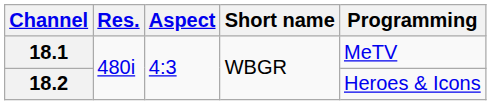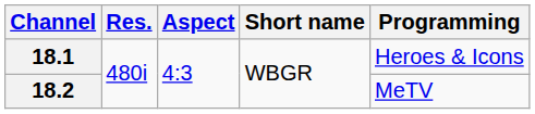 <table class="wikitable">
 <tr>
 <th scope = "col"><a href='#'>Channel</a></th>
 <th scope = "col"><a href='#'>Res.</a></th>
 <th scope = "col"><a href='#'>Aspect</a></th>
 <th scope = "col">Short name</th>
 <th scope = "col">Programming</th>
 </tr>
 <tr>
 <th scope = "row">18.1</th>
 <td rowspan=2><a href='#'>480i</a></td>
 <td rowspan=2><a href='#'>4:3</a></td>
 <td rowspan=2>WBGR</td>
-<td><a href='#'>MeTV</a></td>
+<td><a href='#'>Heroes & Icons</a></td>
 </tr>
 <tr>
 <th scope = "row">18.2</th>
-<td><a href='#'>Heroes & Icons</a></td>
+<td><a href='#'>MeTV</a></td>
 </tr>
 </table>
